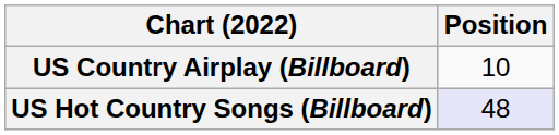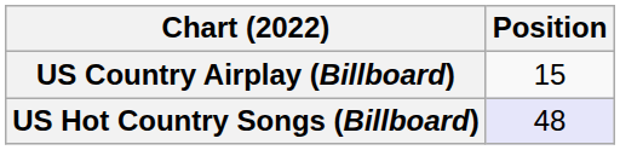 <table class="wikitable sortable plainrowheaders" style="text-align:center">
 <tr>
 <th>Chart (2022)</th>
 <th>Position</th>
 </tr>
 <tr>
 <th scope="row">US Country Airplay (<em>Billboard</em>)</th>
-<td>10</td>
+<td>15</td>
 </tr>
 <tr>
 <th scope="row">US Hot Country Songs (<em>Billboard</em>)</th>
 <td style="background: lavender;">48</td>
 </tr>
 </table>
